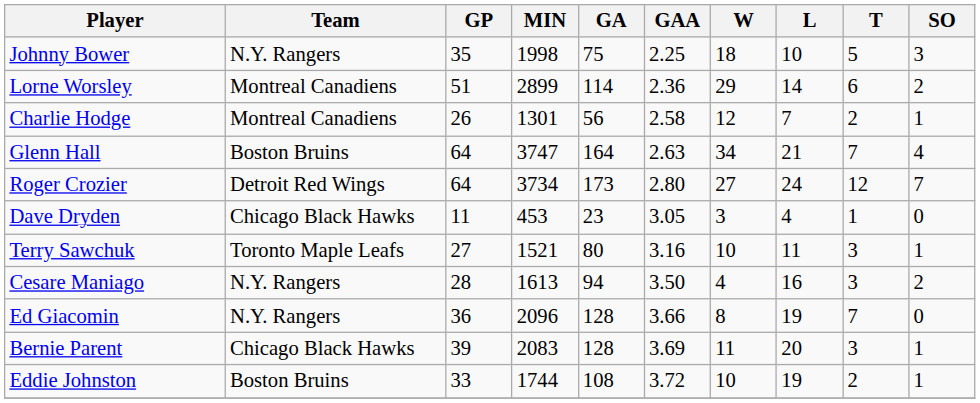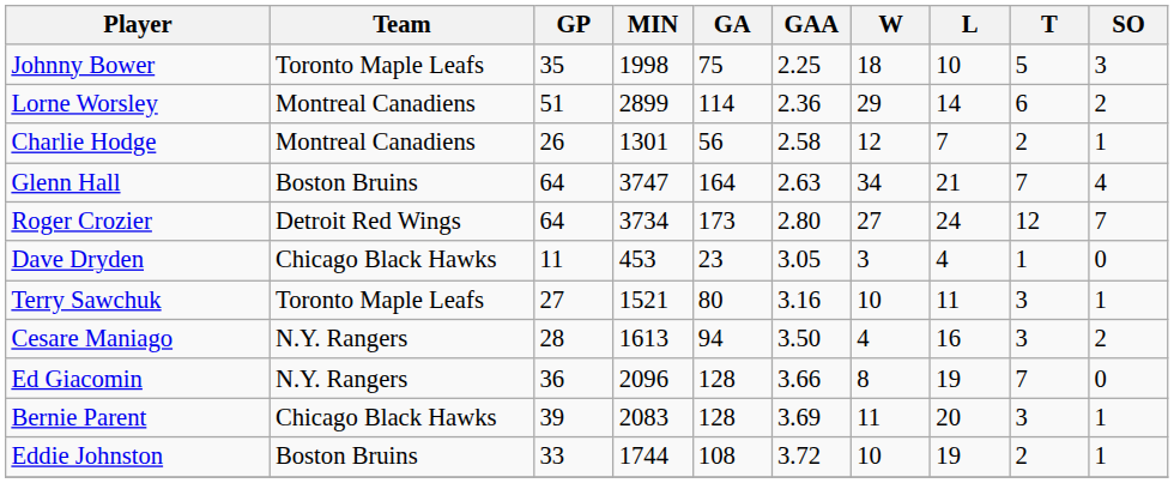 <table class="wikitable">
 <tr>
 <th bgcolor="#DDDDFF" width="20%">Player</th>
 <th bgcolor="#DDDDFF" width="20%">Team</th>
 <th bgcolor="#DDDDFF" width="6%">GP</th>
 <th bgcolor="#DDDDFF" width="6%">MIN</th>
 <th bgcolor="#DDDDFF" width="6%">GA</th>
 <th bgcolor="#DDDDFF" width="6%">GAA</th>
 <th bgcolor="#DDDDFF" width="6%">W</th>
 <th bgcolor="#DDDDFF" width="6%">L</th>
 <th bgcolor="#DDDDFF" width="6%">T</th>
 <th bgcolor="#DDDDFF" width="6%">SO</th>
 </tr>
 <tr>
 <td><a href='#'>Johnny Bower</a></td>
-<td>N.Y. Rangers</td>
+<td>Toronto Maple Leafs</td>
 <td>35</td>
 <td>1998</td>
 <td>75</td>
 <td>2.25</td>
 <td>18</td>
 <td>10</td>
 <td>5</td>
 <td>3</td>
 </tr>
 <tr>
 <td><a href='#'>Lorne Worsley</a></td>
 <td>Montreal Canadiens</td>
 <td>51</td>
 <td>2899</td>
 <td>114</td>
 <td>2.36</td>
 <td>29</td>
 <td>14</td>
 <td>6</td>
 <td>2</td>
 </tr>
 <tr>
 <td><a href='#'>Charlie Hodge</a></td>
 <td>Montreal Canadiens</td>
 <td>26</td>
 <td>1301</td>
 <td>56</td>
 <td>2.58</td>
 <td>12</td>
 <td>7</td>
 <td>2</td>
 <td>1</td>
 </tr>
 <tr>
 <td><a href='#'>Glenn Hall</a></td>
 <td>Boston Bruins</td>
 <td>64</td>
 <td>3747</td>
 <td>164</td>
 <td>2.63</td>
 <td>34</td>
 <td>21</td>
 <td>7</td>
 <td>4</td>
 </tr>
 <tr>
 <td><a href='#'>Roger Crozier</a></td>
 <td>Detroit Red Wings</td>
 <td>64</td>
 <td>3734</td>
 <td>173</td>
 <td>2.80</td>
 <td>27</td>
 <td>24</td>
 <td>12</td>
 <td>7</td>
 </tr>
 <tr>
 <td><a href='#'>Dave Dryden</a></td>
 <td>Chicago Black Hawks</td>
 <td>11</td>
 <td>453</td>
 <td>23</td>
 <td>3.05</td>
 <td>3</td>
 <td>4</td>
 <td>1</td>
 <td>0</td>
 </tr>
 <tr>
 <td><a href='#'>Terry Sawchuk</a></td>
 <td>Toronto Maple Leafs</td>
 <td>27</td>
 <td>1521</td>
 <td>80</td>
 <td>3.16</td>
 <td>10</td>
 <td>11</td>
 <td>3</td>
 <td>1</td>
 </tr>
 <tr>
 <td><a href='#'>Cesare Maniago</a></td>
 <td>N.Y. Rangers</td>
 <td>28</td>
 <td>1613</td>
 <td>94</td>
 <td>3.50</td>
 <td>4</td>
 <td>16</td>
 <td>3</td>
 <td>2</td>
 </tr>
 <tr>
 <td><a href='#'>Ed Giacomin</a></td>
 <td>N.Y. Rangers</td>
 <td>36</td>
 <td>2096</td>
 <td>128</td>
 <td>3.66</td>
 <td>8</td>
 <td>19</td>
 <td>7</td>
 <td>0</td>
 </tr>
 <tr>
 <td><a href='#'>Bernie Parent</a></td>
 <td>Chicago Black Hawks</td>
 <td>39</td>
 <td>2083</td>
 <td>128</td>
 <td>3.69</td>
 <td>11</td>
 <td>20</td>
 <td>3</td>
 <td>1</td>
 </tr>
 <tr>
 <td><a href='#'>Eddie Johnston</a></td>
 <td>Boston Bruins</td>
 <td>33</td>
 <td>1744</td>
 <td>108</td>
 <td>3.72</td>
 <td>10</td>
 <td>19</td>
 <td>2</td>
 <td>1</td>
 </tr>
 <tr>
 </tr>
 </table>
